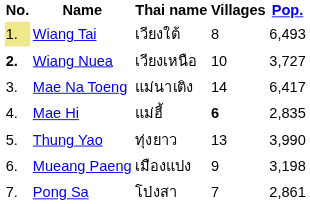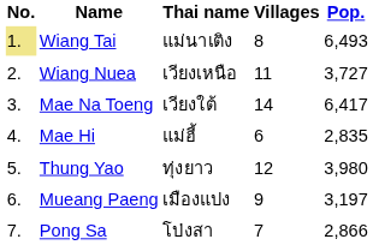 <table>
 <tr>
 <th>No.</th>
 <th>Name</th>
 <th>Thai name</th>
 <th>Villages</th>
 <th><a href='#'>Pop.</a></th>
 </tr>
 <tr>
 <td style="background: khaki;">1.</td>
 <td><a href='#'>Wiang Tai</a></td>
-<td>เวียงใต้</td>
+<td>แม่นาเติง</td>
 <td>8</td>
 <td>6,493</td>
 <td></td>
 </tr>
 <tr>
-<td><strong>2.</strong></td>
+<td>2.</td>
 <td><a href='#'>Wiang Nuea</a></td>
 <td>เวียงเหนือ</td>
-<td>10</td>
+<td>11</td>
 <td>3,727</td>
 <td></td>
 </tr>
 <tr>
 <td>3.</td>
 <td><a href='#'>Mae Na Toeng</a></td>
-<td>แม่นาเติง</td>
+<td>เวียงใต้</td>
 <td>14</td>
 <td>6,417</td>
 <td></td>
 </tr>
 <tr>
 <td>4.</td>
 <td><a href='#'>Mae Hi</a></td>
 <td>แม่ฮี้</td>
-<td><strong>6</strong></td>
+<td>6</td>
 <td>2,835</td>
 <td></td>
 </tr>
 <tr>
 <td>5.</td>
 <td><a href='#'>Thung Yao</a></td>
 <td>ทุ่งยาว</td>
-<td>13</td>
-<td>3,990</td>
+<td>12</td>
+<td>3,980</td>
 <td></td>
 </tr>
 <tr>
 <td>6.</td>
 <td><a href='#'>Mueang Paeng</a></td>
 <td>เมืองแปง</td>
 <td>9</td>
-<td>3,198</td>
+<td>3,197</td>
 <td></td>
 </tr>
 <tr>
 <td>7.</td>
 <td><a href='#'>Pong Sa</a></td>
 <td>โป่งสา</td>
 <td>7</td>
-<td>2,861</td>
+<td>2,866</td>
 <td></td>
 </tr>
 </table>
